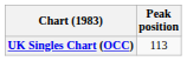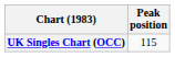 <table class="wikitable plainrowheaders" style="text-align:center">
 <tr>
 <th>Chart (1983)</th>
 <th>Peak<br>position</th>
 </tr>
 <tr>
 <th scope="row"><a href='#'>UK Singles Chart</a> (<a href='#'>OCC</a>)</th>
-<td>113</td>
+<td>115</td>
 </tr>
 </table>
